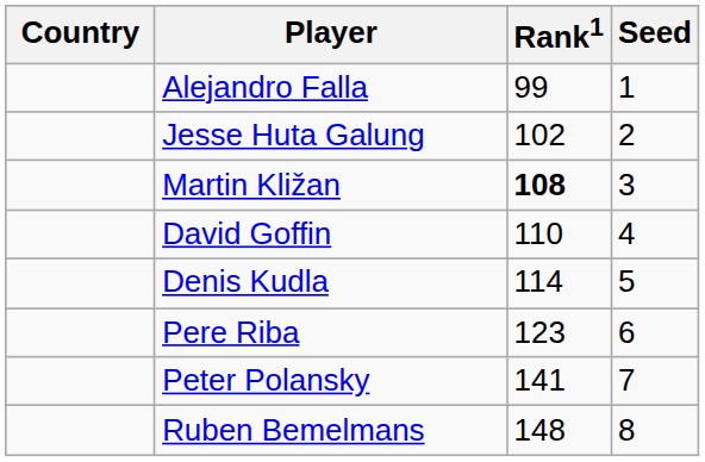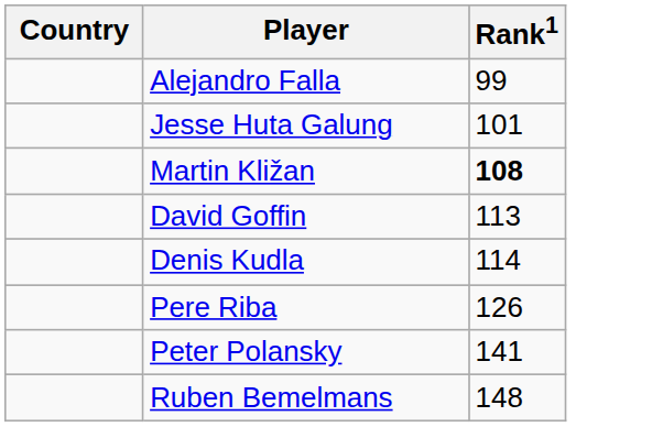 <table class="sortable wikitable">
 <tr>
 <th width="70">Country</th>
 <th width="175">Player</th>
 <th>Rank<sup>1</sup></th>
-<th>Seed</th>
 </tr>
 <tr>
 <td></td>
 <td><a href='#'>Alejandro Falla</a></td>
 <td>99</td>
-<td>1</td>
 </tr>
 <tr>
 <td></td>
 <td><a href='#'>Jesse Huta Galung</a></td>
-<td>102</td>
-<td>2</td>
+<td>101</td>
 </tr>
 <tr>
 <td></td>
 <td><a href='#'>Martin Kližan</a></td>
 <td><strong>108</strong></td>
-<td>3</td>
 </tr>
 <tr>
 <td></td>
 <td><a href='#'>David Goffin</a></td>
-<td>110</td>
-<td>4</td>
+<td>113</td>
 </tr>
 <tr>
 <td></td>
 <td><a href='#'>Denis Kudla</a></td>
 <td>114</td>
-<td>5</td>
 </tr>
 <tr>
 <td></td>
 <td><a href='#'>Pere Riba</a></td>
-<td>123</td>
-<td>6</td>
+<td>126</td>
 </tr>
 <tr>
 <td></td>
 <td><a href='#'>Peter Polansky</a></td>
 <td>141</td>
-<td>7</td>
 </tr>
 <tr>
 <td></td>
 <td><a href='#'>Ruben Bemelmans</a></td>
 <td>148</td>
-<td>8</td>
 </tr>
 </table>
